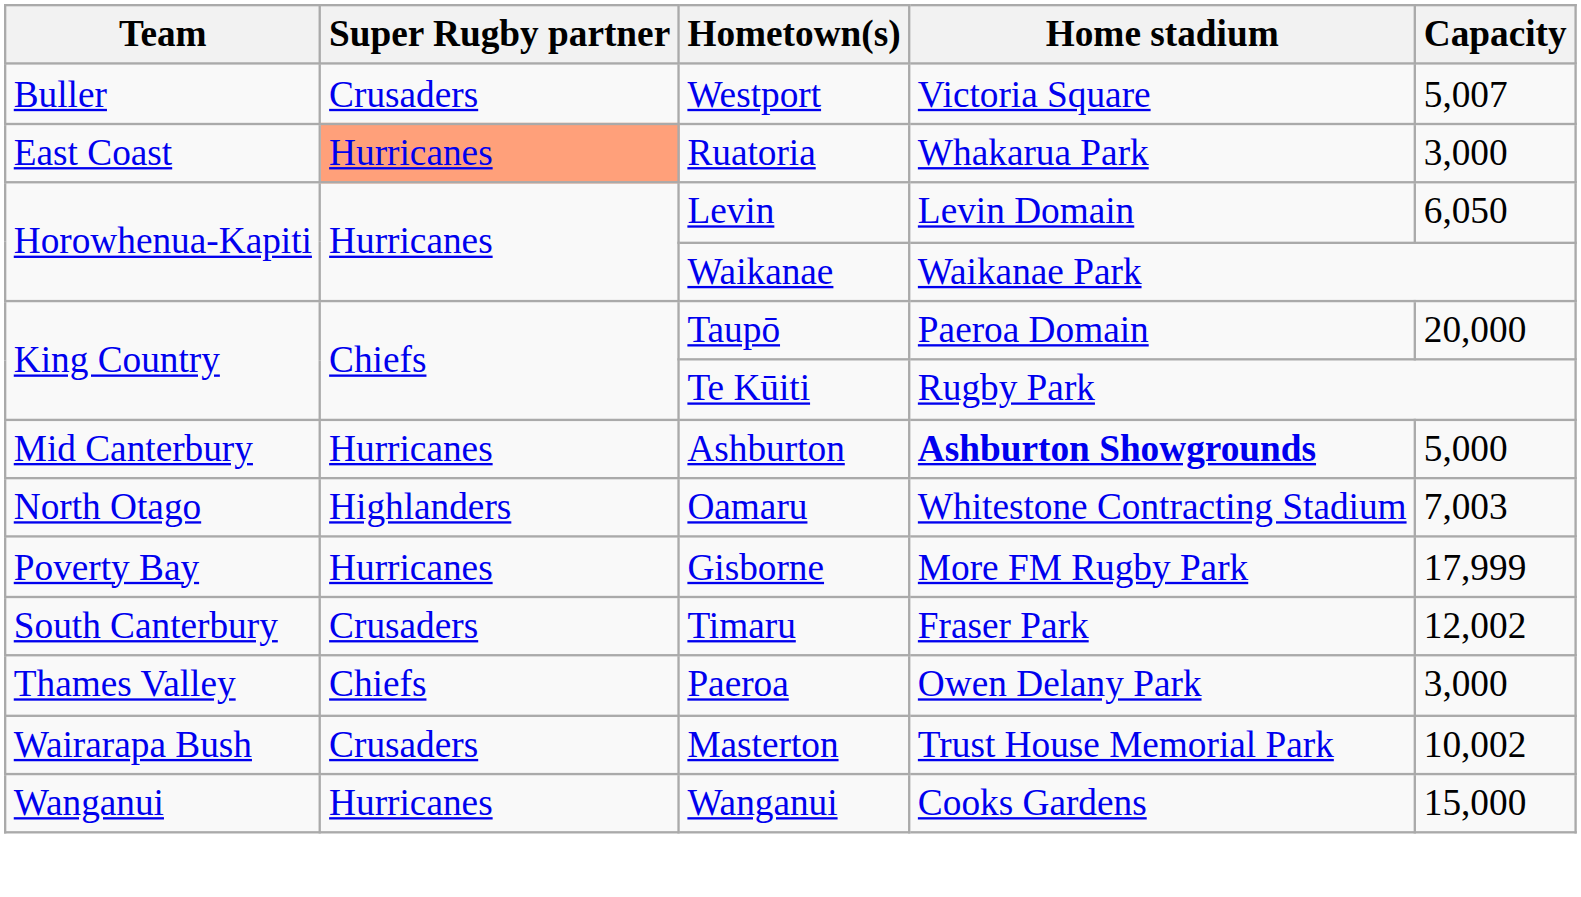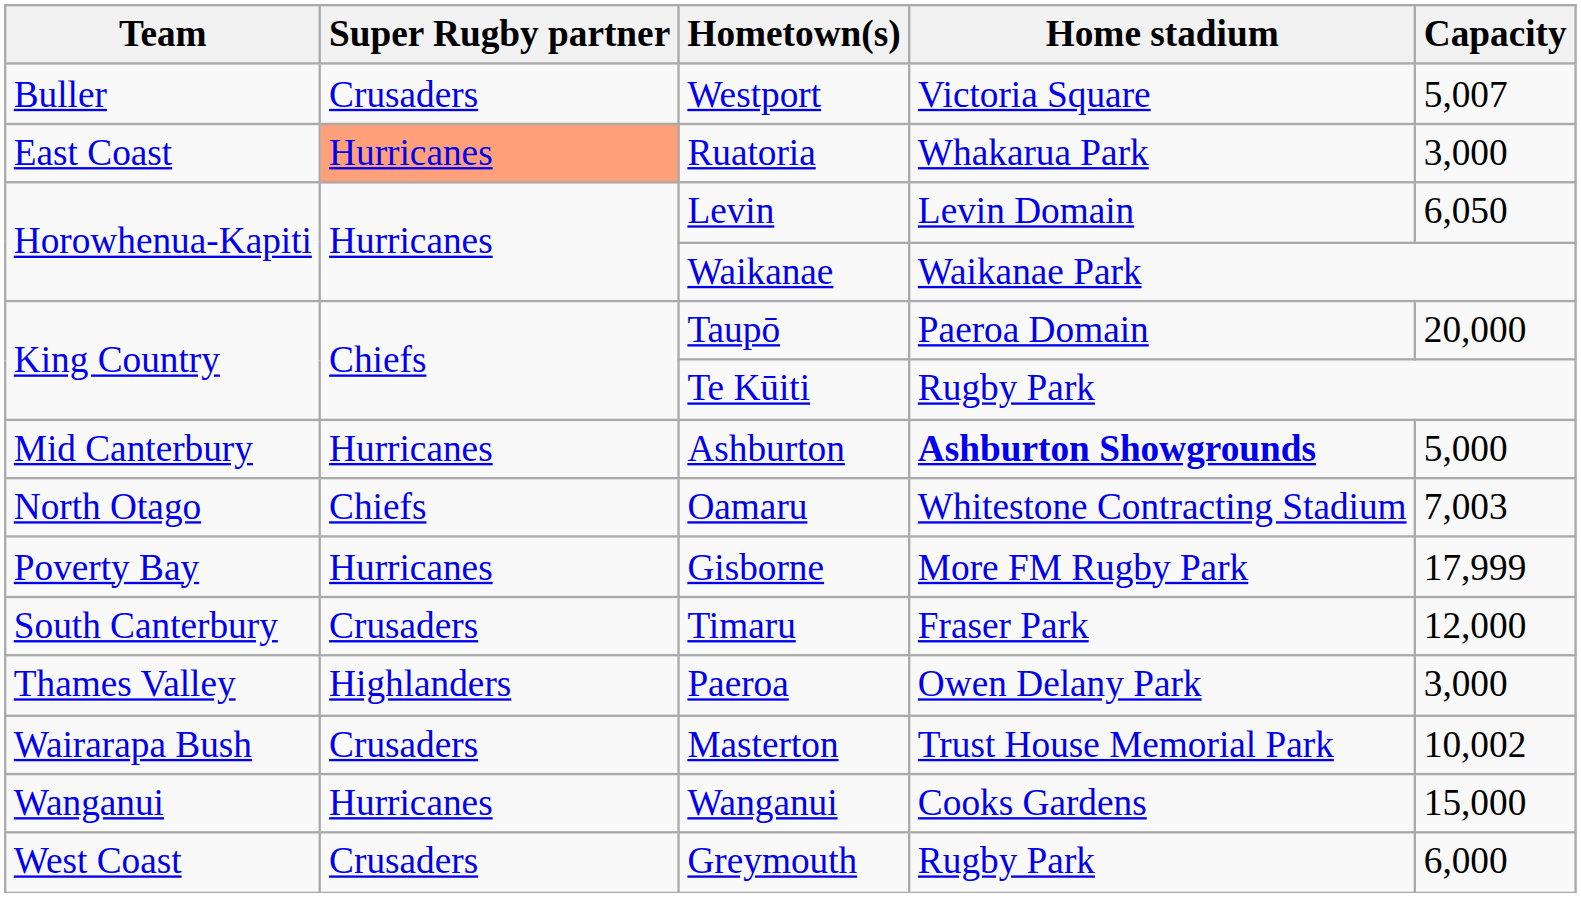 <table class="wikitable sortable">
 <tr>
 <th>Team</th>
 <th>Super Rugby partner</th>
 <th>Hometown(s)</th>
 <th>Home stadium</th>
 <th>Capacity</th>
 </tr>
 <tr>
 <td><a href='#'>Buller</a></td>
 <td><a href='#'>Crusaders</a></td>
 <td><a href='#'>Westport</a></td>
 <td><a href='#'>Victoria Square</a></td>
 <td>5,007</td>
 </tr>
 <tr>
 <td><a href='#'>East Coast</a></td>
 <td style="background: lightsalmon;"><a href='#'>Hurricanes</a></td>
 <td><a href='#'>Ruatoria</a></td>
 <td><a href='#'>Whakarua Park</a></td>
 <td>3,000</td>
 </tr>
 <tr>
 <td rowspan="2"><a href='#'>Horowhenua-Kapiti</a></td>
 <td rowspan="2"><a href='#'>Hurricanes</a></td>
 <td><a href='#'>Levin</a></td>
 <td><a href='#'>Levin Domain</a></td>
 <td>6,050</td>
 </tr>
 <tr>
 <td><a href='#'>Waikanae</a></td>
 <td colspan="2"><a href='#'>Waikanae Park</a></td>
 </tr>
 <tr>
 <td rowspan="2"><a href='#'>King Country</a></td>
 <td rowspan="2"><a href='#'>Chiefs</a></td>
 <td><a href='#'>Taupō</a></td>
 <td><a href='#'>Paeroa Domain</a></td>
 <td>20,000</td>
 </tr>
 <tr>
 <td><a href='#'>Te Kūiti</a></td>
 <td colspan="2"><a href='#'>Rugby Park</a></td>
 </tr>
 <tr>
 <td><a href='#'>Mid Canterbury</a></td>
 <td><a href='#'>Hurricanes</a></td>
 <td><a href='#'>Ashburton</a></td>
 <td><strong><a href='#'>Ashburton Showgrounds</a></strong></td>
 <td>5,000</td>
 </tr>
 <tr>
 <td><a href='#'>North Otago</a></td>
-<td><a href='#'>Highlanders</a></td>
+<td><a href='#'>Chiefs</a></td>
 <td><a href='#'>Oamaru</a></td>
 <td><a href='#'>Whitestone Contracting Stadium</a></td>
 <td>7,003</td>
 </tr>
 <tr>
 <td><a href='#'>Poverty Bay</a></td>
 <td><a href='#'>Hurricanes</a></td>
 <td><a href='#'>Gisborne</a></td>
 <td><a href='#'>More FM Rugby Park</a></td>
 <td>17,999</td>
 </tr>
 <tr>
 <td><a href='#'>South Canterbury</a></td>
 <td><a href='#'>Crusaders</a></td>
 <td><a href='#'>Timaru</a></td>
 <td><a href='#'>Fraser Park</a></td>
-<td>12,002</td>
+<td>12,000</td>
 </tr>
 <tr>
 <td><a href='#'>Thames Valley</a></td>
-<td><a href='#'>Chiefs</a></td>
+<td><a href='#'>Highlanders</a></td>
 <td><a href='#'>Paeroa</a></td>
 <td><a href='#'>Owen Delany Park</a></td>
 <td>3,000</td>
 </tr>
 <tr>
 <td><a href='#'>Wairarapa Bush</a></td>
 <td><a href='#'>Crusaders</a></td>
 <td><a href='#'>Masterton</a></td>
 <td><a href='#'>Trust House Memorial Park</a></td>
 <td>10,002</td>
 </tr>
 <tr>
 <td><a href='#'>Wanganui</a></td>
 <td><a href='#'>Hurricanes</a></td>
 <td><a href='#'>Wanganui</a></td>
 <td><a href='#'>Cooks Gardens</a></td>
 <td>15,000</td>
 </tr>
+<tr>
+<td><a href='#'>West Coast</a></td>
+<td><a href='#'>Crusaders</a></td>
+<td><a href='#'>Greymouth</a></td>
+<td><a href='#'>Rugby Park</a></td>
+<td>6,000</td>
+</tr>
 </table>
